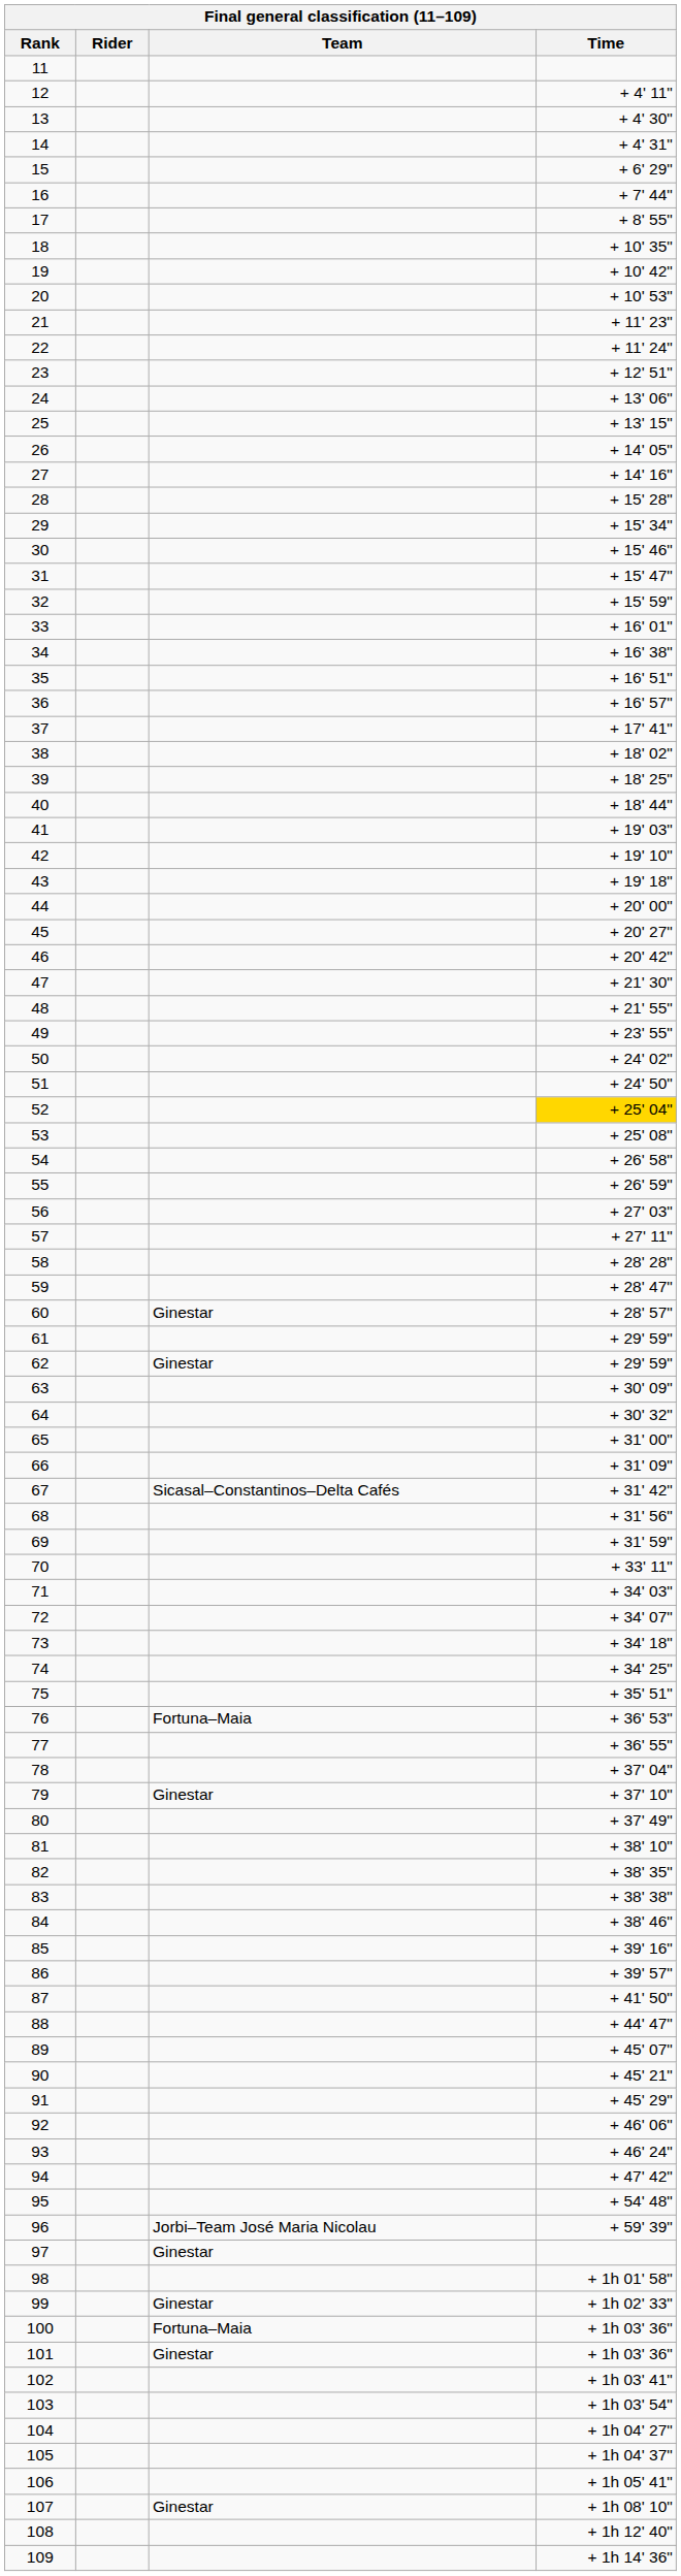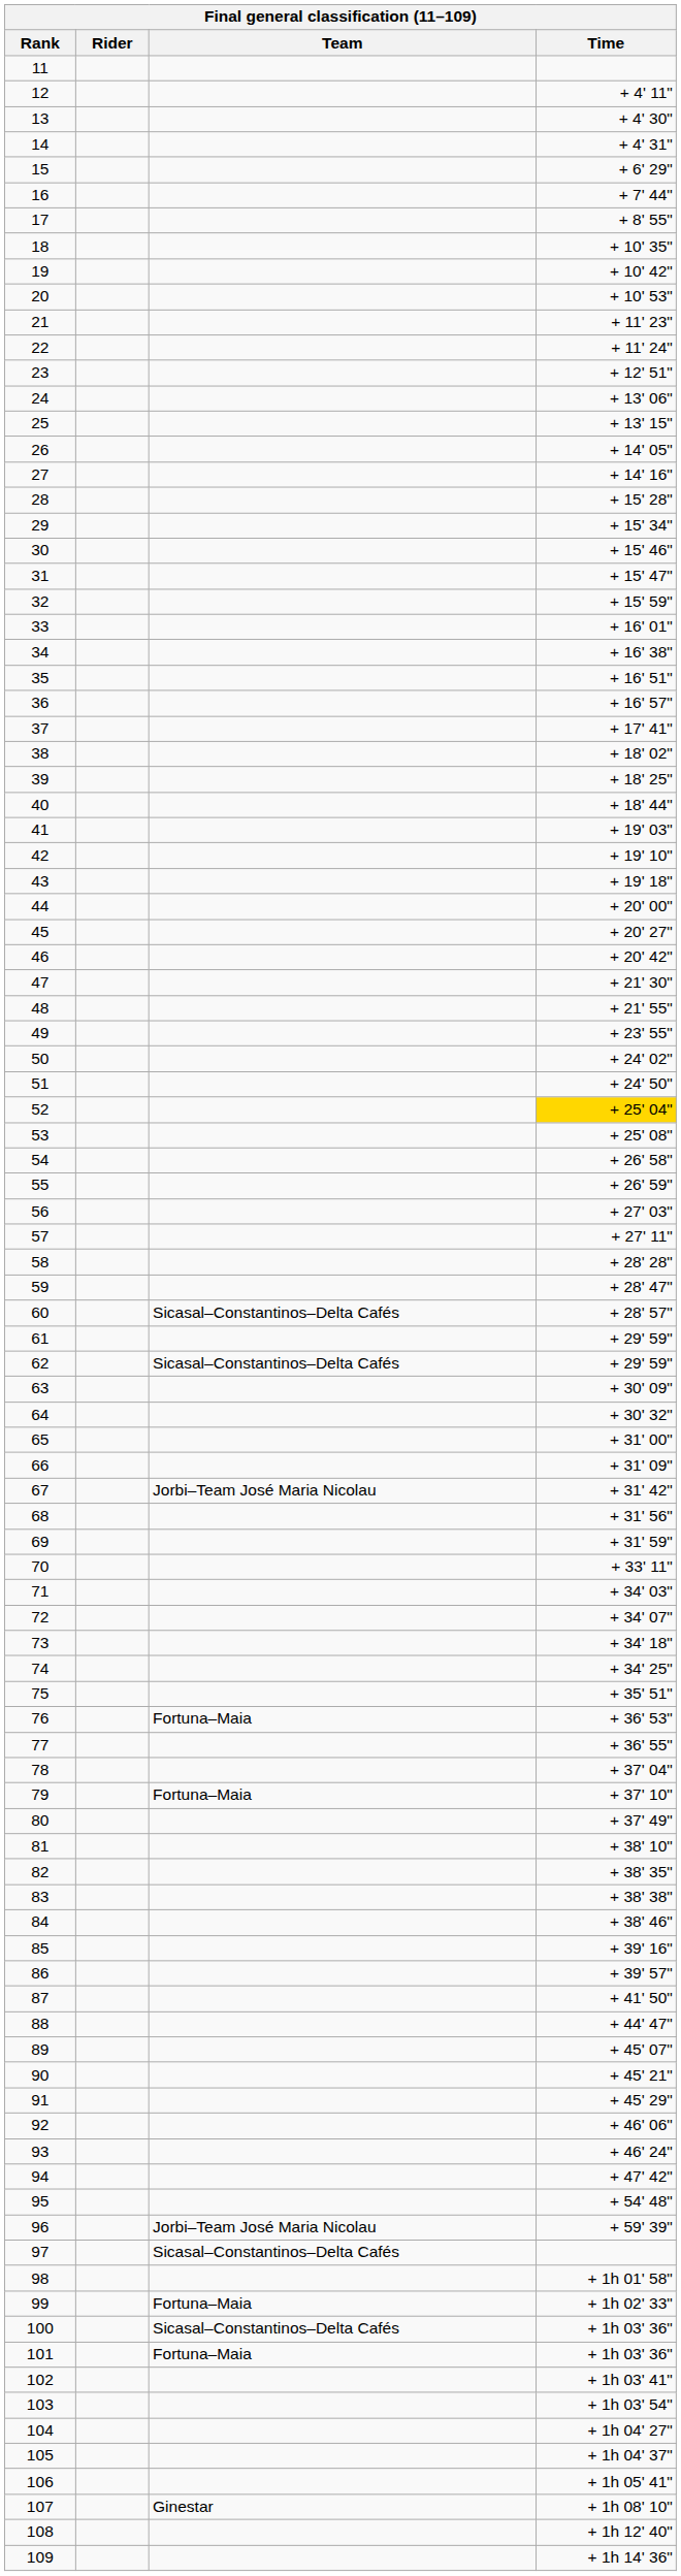 <table class="collapsible collapsed wikitable" style="width:42em;margin-top:-1px;">
 <tr>
 <th scope="col" colspan="4">Final general classification (11–109)</th>
 </tr>
 <tr>
 <th scope="col">Rank</th>
 <th scope="col">Rider</th>
 <th scope="col">Team</th>
 <th scope="col">Time</th>
 </tr>
 <tr>
 <td style="text-align:center;">11</td>
 <td></td>
 <td></td>
 <td style="text-align:right;"></td>
 </tr>
 <tr>
 <td style="text-align:center;">12</td>
 <td></td>
 <td></td>
 <td style="text-align:right;">+ 4' 11"</td>
 </tr>
 <tr>
 <td style="text-align:center;">13</td>
 <td></td>
 <td></td>
 <td style="text-align:right;">+ 4' 30"</td>
 </tr>
 <tr>
 <td style="text-align:center;">14</td>
 <td></td>
 <td></td>
 <td style="text-align:right;">+ 4' 31"</td>
 </tr>
 <tr>
 <td style="text-align:center;">15</td>
 <td></td>
 <td></td>
 <td style="text-align:right;">+ 6' 29"</td>
 </tr>
 <tr>
 <td style="text-align:center;">16</td>
 <td></td>
 <td></td>
 <td style="text-align:right;">+ 7' 44"</td>
 </tr>
 <tr>
 <td style="text-align:center;">17</td>
 <td></td>
 <td></td>
 <td style="text-align:right;">+ 8' 55"</td>
 </tr>
 <tr>
 <td style="text-align:center;">18</td>
 <td></td>
 <td></td>
 <td style="text-align:right;">+ 10' 35"</td>
 </tr>
 <tr>
 <td style="text-align:center;">19</td>
 <td></td>
 <td></td>
 <td style="text-align:right;">+ 10' 42"</td>
 </tr>
 <tr>
 <td style="text-align:center;">20</td>
 <td> </td>
 <td></td>
 <td style="text-align:right;">+ 10' 53"</td>
 </tr>
 <tr>
 <td style="text-align:center;">21</td>
 <td></td>
 <td></td>
 <td style="text-align:right;">+ 11' 23"</td>
 </tr>
 <tr>
 <td style="text-align:center;">22</td>
 <td></td>
 <td></td>
 <td style="text-align:right;">+ 11' 24"</td>
 </tr>
 <tr>
 <td style="text-align:center;">23</td>
 <td></td>
 <td></td>
 <td style="text-align:right;">+ 12' 51"</td>
 </tr>
 <tr>
 <td style="text-align:center;">24</td>
 <td></td>
 <td></td>
 <td style="text-align:right;">+ 13' 06"</td>
 </tr>
 <tr>
 <td style="text-align:center;">25</td>
 <td></td>
 <td></td>
 <td style="text-align:right;">+ 13' 15"</td>
 </tr>
 <tr>
 <td style="text-align:center;">26</td>
 <td></td>
 <td></td>
 <td style="text-align:right;">+ 14' 05"</td>
 </tr>
 <tr>
 <td style="text-align:center;">27</td>
 <td></td>
 <td></td>
 <td style="text-align:right;">+ 14' 16"</td>
 </tr>
 <tr>
 <td style="text-align:center;">28</td>
 <td></td>
 <td></td>
 <td style="text-align:right;">+ 15' 28"</td>
 </tr>
 <tr>
 <td style="text-align:center;">29</td>
 <td></td>
 <td></td>
 <td style="text-align:right;">+ 15' 34"</td>
 </tr>
 <tr>
 <td style="text-align:center;">30</td>
 <td></td>
 <td></td>
 <td style="text-align:right;">+ 15' 46"</td>
 </tr>
 <tr>
 <td style="text-align:center;">31</td>
 <td></td>
 <td></td>
 <td style="text-align:right;">+ 15' 47"</td>
 </tr>
 <tr>
 <td style="text-align:center;">32</td>
 <td></td>
 <td></td>
 <td style="text-align:right;">+ 15' 59"</td>
 </tr>
 <tr>
 <td style="text-align:center;">33</td>
 <td></td>
 <td></td>
 <td style="text-align:right;">+ 16' 01"</td>
 </tr>
 <tr>
 <td style="text-align:center;">34</td>
 <td></td>
 <td></td>
 <td style="text-align:right;">+ 16' 38"</td>
 </tr>
 <tr>
 <td style="text-align:center;">35</td>
 <td></td>
 <td></td>
 <td style="text-align:right;">+ 16' 51"</td>
 </tr>
 <tr>
 <td style="text-align:center;">36</td>
 <td></td>
 <td></td>
 <td style="text-align:right;">+ 16' 57"</td>
 </tr>
 <tr>
 <td style="text-align:center;">37</td>
 <td></td>
 <td></td>
 <td style="text-align:right;">+ 17' 41"</td>
 </tr>
 <tr>
 <td style="text-align:center;">38</td>
 <td></td>
 <td></td>
 <td style="text-align:right;">+ 18' 02"</td>
 </tr>
 <tr>
 <td style="text-align:center;">39</td>
 <td></td>
 <td></td>
 <td style="text-align:right;">+ 18' 25"</td>
 </tr>
 <tr>
 <td style="text-align:center;">40</td>
 <td></td>
 <td></td>
 <td style="text-align:right;">+ 18' 44"</td>
 </tr>
 <tr>
 <td style="text-align:center;">41</td>
 <td></td>
 <td></td>
 <td style="text-align:right;">+ 19' 03"</td>
 </tr>
 <tr>
 <td style="text-align:center;">42</td>
 <td></td>
 <td></td>
 <td style="text-align:right;">+ 19' 10"</td>
 </tr>
 <tr>
 <td style="text-align:center;">43</td>
 <td></td>
 <td></td>
 <td style="text-align:right;">+ 19' 18"</td>
 </tr>
 <tr>
 <td style="text-align:center;">44</td>
 <td></td>
 <td></td>
 <td style="text-align:right;">+ 20' 00"</td>
 </tr>
 <tr>
 <td style="text-align:center;">45</td>
 <td></td>
 <td></td>
 <td style="text-align:right;">+ 20' 27"</td>
 </tr>
 <tr>
 <td style="text-align:center;">46</td>
 <td></td>
 <td></td>
 <td style="text-align:right;">+ 20' 42"</td>
 </tr>
 <tr>
 <td style="text-align:center;">47</td>
 <td></td>
 <td></td>
 <td style="text-align:right;">+ 21' 30"</td>
 </tr>
 <tr>
 <td style="text-align:center;">48</td>
 <td></td>
 <td></td>
 <td style="text-align:right;">+ 21' 55"</td>
 </tr>
 <tr>
 <td style="text-align:center;">49</td>
 <td></td>
 <td></td>
 <td style="text-align:right;">+ 23' 55"</td>
 </tr>
 <tr>
 <td style="text-align:center;">50</td>
 <td></td>
 <td></td>
 <td style="text-align:right;">+ 24' 02"</td>
 </tr>
 <tr>
 <td style="text-align:center;">51</td>
 <td></td>
 <td></td>
 <td style="text-align:right;">+ 24' 50"</td>
 </tr>
 <tr>
 <td style="text-align:center;">52</td>
 <td></td>
 <td></td>
 <td style="background: gold; text-align:right;">+ 25' 04"</td>
 </tr>
 <tr>
 <td style="text-align:center;">53</td>
 <td></td>
 <td></td>
 <td style="text-align:right;">+ 25' 08"</td>
 </tr>
 <tr>
 <td style="text-align:center;">54</td>
 <td></td>
 <td></td>
 <td style="text-align:right;">+ 26' 58"</td>
 </tr>
 <tr>
 <td style="text-align:center;">55</td>
 <td></td>
 <td></td>
 <td style="text-align:right;">+ 26' 59"</td>
 </tr>
 <tr>
 <td style="text-align:center;">56</td>
 <td></td>
 <td></td>
 <td style="text-align:right;">+ 27' 03"</td>
 </tr>
 <tr>
 <td style="text-align:center;">57</td>
 <td></td>
 <td></td>
 <td style="text-align:right;">+ 27' 11"</td>
 </tr>
 <tr>
 <td style="text-align:center;">58</td>
 <td></td>
 <td></td>
 <td style="text-align:right;">+ 28' 28"</td>
 </tr>
 <tr>
 <td style="text-align:center;">59</td>
 <td></td>
 <td></td>
 <td style="text-align:right;">+ 28' 47"</td>
 </tr>
 <tr>
 <td style="text-align:center;">60</td>
 <td></td>
-<td>Ginestar</td>
+<td>Sicasal–Constantinos–Delta Cafés</td>
 <td style="text-align:right;">+ 28' 57"</td>
 </tr>
 <tr>
 <td style="text-align:center;">61</td>
 <td></td>
 <td></td>
 <td style="text-align:right;">+ 29' 59"</td>
 </tr>
 <tr>
 <td style="text-align:center;">62</td>
 <td></td>
-<td>Ginestar</td>
+<td>Sicasal–Constantinos–Delta Cafés</td>
 <td style="text-align:right;">+ 29' 59"</td>
 </tr>
 <tr>
 <td style="text-align:center;">63</td>
 <td></td>
 <td></td>
 <td style="text-align:right;">+ 30' 09"</td>
 </tr>
 <tr>
 <td style="text-align:center;">64</td>
 <td></td>
 <td></td>
 <td style="text-align:right;">+ 30' 32"</td>
 </tr>
 <tr>
 <td style="text-align:center;">65</td>
 <td></td>
 <td></td>
 <td style="text-align:right;">+ 31' 00"</td>
 </tr>
 <tr>
 <td style="text-align:center;">66</td>
 <td></td>
 <td></td>
 <td style="text-align:right;">+ 31' 09"</td>
 </tr>
 <tr>
 <td style="text-align:center;">67</td>
 <td></td>
-<td>Sicasal–Constantinos–Delta Cafés</td>
+<td>Jorbi–Team José Maria Nicolau</td>
 <td style="text-align:right;">+ 31' 42"</td>
 </tr>
 <tr>
 <td style="text-align:center;">68</td>
 <td></td>
 <td></td>
 <td style="text-align:right;">+ 31' 56"</td>
 </tr>
 <tr>
 <td style="text-align:center;">69</td>
 <td></td>
 <td></td>
 <td style="text-align:right;">+ 31' 59"</td>
 </tr>
 <tr>
 <td style="text-align:center;">70</td>
 <td></td>
 <td></td>
 <td style="text-align:right;">+ 33' 11"</td>
 </tr>
 <tr>
 <td style="text-align:center;">71</td>
 <td></td>
 <td></td>
 <td style="text-align:right;">+ 34' 03"</td>
 </tr>
 <tr>
 <td style="text-align:center;">72</td>
 <td></td>
 <td></td>
 <td style="text-align:right;">+ 34' 07"</td>
 </tr>
 <tr>
 <td style="text-align:center;">73</td>
 <td></td>
 <td></td>
 <td style="text-align:right;">+ 34' 18"</td>
 </tr>
 <tr>
 <td style="text-align:center;">74</td>
 <td></td>
 <td></td>
 <td style="text-align:right;">+ 34' 25"</td>
 </tr>
 <tr>
 <td style="text-align:center;">75</td>
 <td></td>
 <td></td>
 <td style="text-align:right;">+ 35' 51"</td>
 </tr>
 <tr>
 <td style="text-align:center;">76</td>
 <td></td>
 <td>Fortuna–Maia</td>
 <td style="text-align:right;">+ 36' 53"</td>
 </tr>
 <tr>
 <td style="text-align:center;">77</td>
 <td></td>
 <td></td>
 <td style="text-align:right;">+ 36' 55"</td>
 </tr>
 <tr>
 <td style="text-align:center;">78</td>
 <td></td>
 <td></td>
 <td style="text-align:right;">+ 37' 04"</td>
 </tr>
 <tr>
 <td style="text-align:center;">79</td>
 <td></td>
-<td>Ginestar</td>
+<td>Fortuna–Maia</td>
 <td style="text-align:right;">+ 37' 10"</td>
 </tr>
 <tr>
 <td style="text-align:center;">80</td>
 <td></td>
 <td></td>
 <td style="text-align:right;">+ 37' 49"</td>
 </tr>
 <tr>
 <td style="text-align:center;">81</td>
 <td></td>
 <td></td>
 <td style="text-align:right;">+ 38' 10"</td>
 </tr>
 <tr>
 <td style="text-align:center;">82</td>
 <td> </td>
 <td></td>
 <td style="text-align:right;">+ 38' 35"</td>
 </tr>
 <tr>
 <td style="text-align:center;">83</td>
 <td></td>
 <td></td>
 <td style="text-align:right;">+ 38' 38"</td>
 </tr>
 <tr>
 <td style="text-align:center;">84</td>
 <td></td>
 <td></td>
 <td style="text-align:right;">+ 38' 46"</td>
 </tr>
 <tr>
 <td style="text-align:center;">85</td>
 <td></td>
 <td></td>
 <td style="text-align:right;">+ 39' 16"</td>
 </tr>
 <tr>
 <td style="text-align:center;">86</td>
 <td></td>
 <td></td>
 <td style="text-align:right;">+ 39' 57"</td>
 </tr>
 <tr>
 <td style="text-align:center;">87</td>
 <td></td>
 <td></td>
 <td style="text-align:right;">+ 41' 50"</td>
 </tr>
 <tr>
 <td style="text-align:center;">88</td>
 <td></td>
 <td></td>
 <td style="text-align:right;">+ 44' 47"</td>
 </tr>
 <tr>
 <td style="text-align:center;">89</td>
 <td></td>
 <td></td>
 <td style="text-align:right;">+ 45' 07"</td>
 </tr>
 <tr>
 <td style="text-align:center;">90</td>
 <td></td>
 <td></td>
 <td style="text-align:right;">+ 45' 21"</td>
 </tr>
 <tr>
 <td style="text-align:center;">91</td>
 <td></td>
 <td></td>
 <td style="text-align:right;">+ 45' 29"</td>
 </tr>
 <tr>
 <td style="text-align:center;">92</td>
 <td></td>
 <td></td>
 <td style="text-align:right;">+ 46' 06"</td>
 </tr>
 <tr>
 <td style="text-align:center;">93</td>
 <td></td>
 <td></td>
 <td style="text-align:right;">+ 46' 24"</td>
 </tr>
 <tr>
 <td style="text-align:center;">94</td>
 <td></td>
 <td></td>
 <td style="text-align:right;">+ 47' 42"</td>
 </tr>
 <tr>
 <td style="text-align:center;">95</td>
 <td></td>
 <td></td>
 <td style="text-align:right;">+ 54' 48"</td>
 </tr>
 <tr>
 <td style="text-align:center;">96</td>
 <td></td>
 <td>Jorbi–Team José Maria Nicolau</td>
 <td style="text-align:right;">+ 59' 39"</td>
 </tr>
 <tr>
 <td style="text-align:center;">97</td>
 <td></td>
-<td>Ginestar</td>
+<td>Sicasal–Constantinos–Delta Cafés</td>
 <td style="text-align:right;"></td>
 </tr>
 <tr>
 <td style="text-align:center;">98</td>
 <td></td>
 <td></td>
 <td style="text-align:right;">+ 1h 01' 58"</td>
 </tr>
 <tr>
 <td style="text-align:center;">99</td>
 <td></td>
-<td>Ginestar</td>
+<td>Fortuna–Maia</td>
 <td style="text-align:right;">+ 1h 02' 33"</td>
 </tr>
 <tr>
 <td style="text-align:center;">100</td>
 <td></td>
-<td>Fortuna–Maia</td>
+<td>Sicasal–Constantinos–Delta Cafés</td>
 <td style="text-align:right;">+ 1h 03' 36"</td>
 </tr>
 <tr>
 <td style="text-align:center;">101</td>
 <td></td>
-<td>Ginestar</td>
+<td>Fortuna–Maia</td>
 <td style="text-align:right;">+ 1h 03' 36"</td>
 </tr>
 <tr>
 <td style="text-align:center;">102</td>
 <td></td>
 <td></td>
 <td style="text-align:right;">+ 1h 03' 41"</td>
 </tr>
 <tr>
 <td style="text-align:center;">103</td>
 <td></td>
 <td></td>
 <td style="text-align:right;">+ 1h 03' 54"</td>
 </tr>
 <tr>
 <td style="text-align:center;">104</td>
 <td></td>
 <td></td>
 <td style="text-align:right;">+ 1h 04' 27"</td>
 </tr>
 <tr>
 <td style="text-align:center;">105</td>
 <td></td>
 <td></td>
 <td style="text-align:right;">+ 1h 04' 37"</td>
 </tr>
 <tr>
 <td style="text-align:center;">106</td>
 <td></td>
 <td></td>
 <td style="text-align:right;">+ 1h 05' 41"</td>
 </tr>
 <tr>
 <td style="text-align:center;">107</td>
 <td></td>
 <td>Ginestar</td>
 <td style="text-align:right;">+ 1h 08' 10"</td>
 </tr>
 <tr>
 <td style="text-align:center;">108</td>
 <td></td>
 <td></td>
 <td style="text-align:right;">+ 1h 12' 40"</td>
 </tr>
 <tr>
 <td style="text-align:center;">109</td>
 <td></td>
 <td></td>
 <td style="text-align:right;">+ 1h 14' 36"</td>
 </tr>
 </table>
